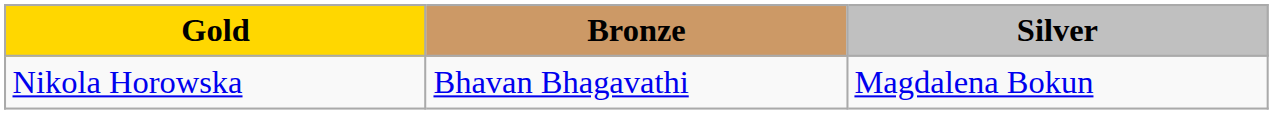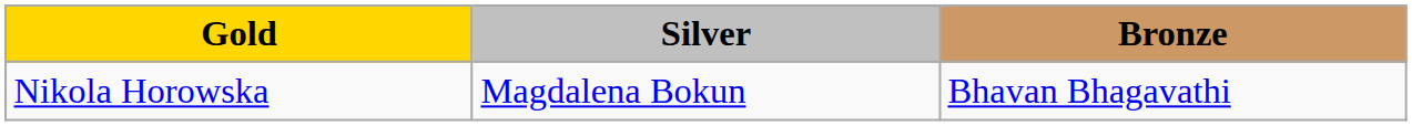 <table class="wikitable" style="text-align:left">
 <tr align="center">
 <td width=200 bgcolor=gold><strong>Gold</strong></td>
+<td width=200 bgcolor=silver><strong>Silver</strong></td>
 <td width=200 bgcolor=CC9966><strong>Bronze</strong></td>
-<td width=200 bgcolor=silver><strong>Silver</strong></td>
 </tr>
 <tr>
 <td><a href='#'>Nikola Horowska</a><br></td>
+<td><a href='#'>Magdalena Bokun</a><br></td>
 <td><a href='#'>Bhavan Bhagavathi</a><br></td>
-<td><a href='#'>Magdalena Bokun</a><br></td>
 </tr>
 </table>
